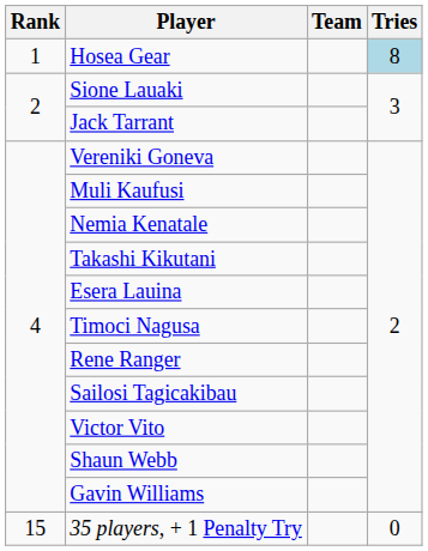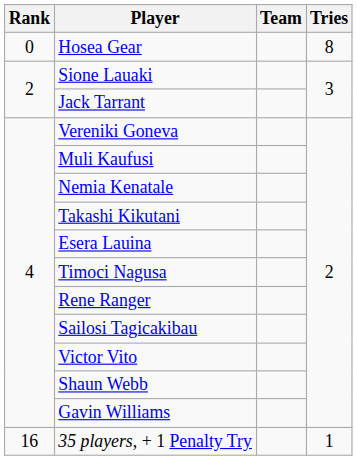 <table class="wikitable">
 <tr>
 <th>Rank</th>
 <th>Player</th>
 <th>Team</th>
 <th>Tries</th>
 </tr>
 <tr>
-<td style="text-align:center;">1</td>
+<td style="text-align:center;">0</td>
 <td><a href='#'>Hosea Gear</a></td>
 <td></td>
-<td style="background: lightblue; text-align:center;">8</td>
+<td style="text-align:center;">8</td>
 </tr>
 <tr>
 <td rowspan="2" style="text-align:center;">2</td>
 <td><a href='#'>Sione Lauaki</a></td>
 <td></td>
 <td rowspan="2" style="text-align:center;">3</td>
 </tr>
 <tr>
 <td><a href='#'>Jack Tarrant</a></td>
 <td></td>
 </tr>
 <tr>
 <td rowspan="11" style="text-align:center;">4</td>
 <td><a href='#'>Vereniki Goneva</a></td>
 <td></td>
 <td rowspan="11" style="text-align:center;">2</td>
 </tr>
 <tr>
 <td><a href='#'>Muli Kaufusi</a></td>
 <td></td>
 </tr>
 <tr>
 <td><a href='#'>Nemia Kenatale</a></td>
 <td></td>
 </tr>
 <tr>
 <td><a href='#'>Takashi Kikutani</a></td>
 <td></td>
 </tr>
 <tr>
 <td><a href='#'>Esera Lauina</a></td>
 <td></td>
 </tr>
 <tr>
 <td><a href='#'>Timoci Nagusa</a></td>
 <td></td>
 </tr>
 <tr>
 <td><a href='#'>Rene Ranger</a></td>
 <td></td>
 </tr>
 <tr>
 <td><a href='#'>Sailosi Tagicakibau</a></td>
 <td></td>
 </tr>
 <tr>
 <td><a href='#'>Victor Vito</a></td>
 <td></td>
 </tr>
 <tr>
 <td><a href='#'>Shaun Webb</a></td>
 <td></td>
 </tr>
 <tr>
 <td><a href='#'>Gavin Williams</a></td>
 <td></td>
 </tr>
 <tr>
-<td style="text-align:center;">15</td>
+<td style="text-align:center;">16</td>
 <td><em>35 players</em>, + 1 <a href='#'>Penalty Try</a></td>
 <td></td>
-<td style="text-align:center;">0</td>
+<td style="text-align:center;">1</td>
 </tr>
 </table>
